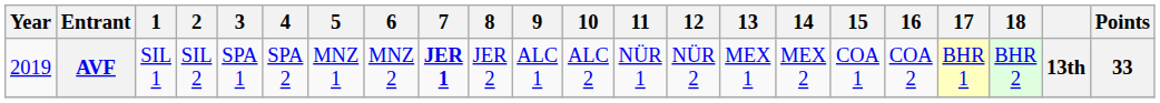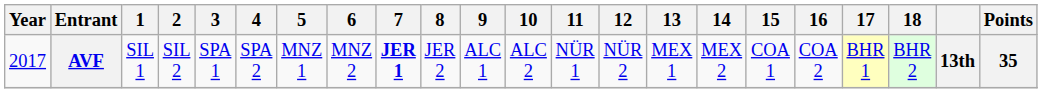 <table class="wikitable" style="text-align:center; font-size:85%">
 <tr>
 <th scope="col">Year</th>
 <th scope="col">Entrant</th>
 <th scope="col">1</th>
 <th scope="col">2</th>
 <th scope="col">3</th>
 <th scope="col">4</th>
 <th scope="col">5</th>
 <th scope="col">6</th>
 <th scope="col">7</th>
 <th scope="col">8</th>
 <th scope="col">9</th>
 <th scope="col">10</th>
 <th scope="col">11</th>
 <th scope="col">12</th>
 <th scope="col">13</th>
 <th scope="col">14</th>
 <th scope="col">15</th>
 <th scope="col">16</th>
 <th scope="col">17</th>
 <th scope="col">18</th>
 <th scope="col"></th>
 <th scope="col">Points</th>
 </tr>
 <tr>
-<td><a href='#'>2019</a></td>
+<td><a href='#'>2017</a></td>
 <th nowrap><a href='#'>AVF</a></th>
 <td><a href='#'>SIL<br>1</a></td>
 <td><a href='#'>SIL<br>2</a></td>
 <td><a href='#'>SPA<br>1</a></td>
 <td><a href='#'>SPA<br>2</a></td>
 <td><a href='#'>MNZ<br>1</a></td>
 <td><a href='#'>MNZ<br>2</a></td>
 <td><strong><a href='#'>JER<br>1</a></strong></td>
 <td><a href='#'>JER<br>2</a></td>
 <td><a href='#'>ALC<br>1</a></td>
 <td><a href='#'>ALC<br>2</a></td>
 <td><a href='#'>NÜR<br>1</a></td>
 <td><a href='#'>NÜR<br>2</a></td>
 <td><a href='#'>MEX<br>1</a></td>
 <td><a href='#'>MEX<br>2</a></td>
 <td><a href='#'>COA<br>1</a></td>
 <td><a href='#'>COA<br>2</a></td>
 <td style="background:#FFFFBF;"><a href='#'>BHR<br>1</a><br></td>
 <td style="background:#DFFFDF;"><a href='#'>BHR<br>2</a><br></td>
 <th>13th</th>
-<th>33</th>
+<th>35</th>
 </tr>
 <tr>
 </tr>
 </table>
